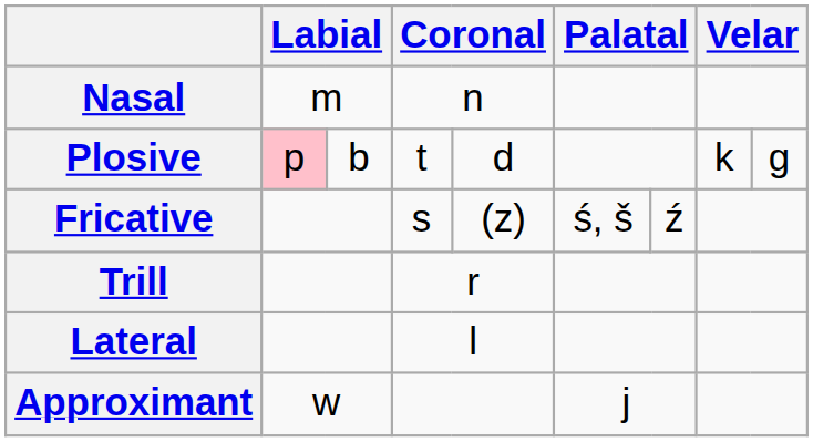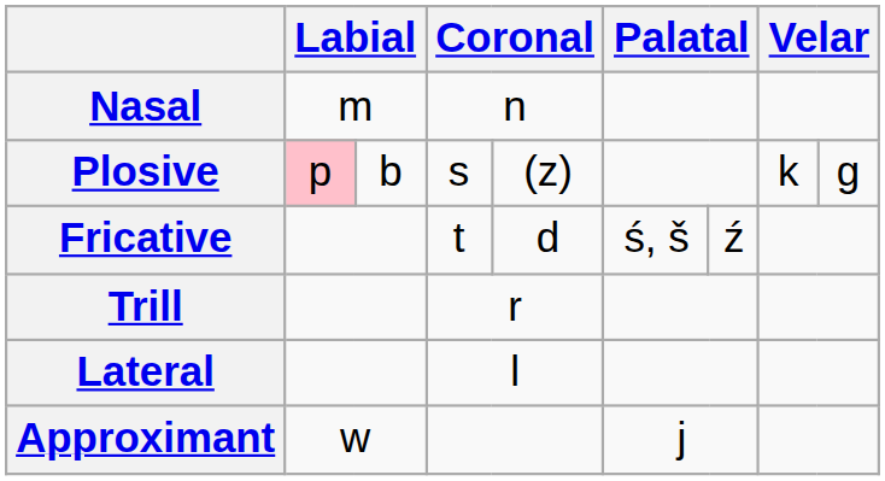 <table class="wikitable" style="text-align:center">
 <tr>
 <th></th>
 <th colspan="2"><a href='#'>Labial</a></th>
 <th colspan="2"><a href='#'>Coronal</a></th>
 <th colspan="2"><a href='#'>Palatal</a></th>
 <th colspan="2"><a href='#'>Velar</a></th>
 </tr>
 <tr>
 <th><a href='#'>Nasal</a></th>
 <td colspan="2">m</td>
 <td colspan="2">n</td>
 <td colspan="2"></td>
 <td colspan="2"></td>
 </tr>
 <tr>
 <th><a href='#'>Plosive</a></th>
 <td style="background: pink;">p</td>
 <td>b</td>
-<td>t</td>
-<td>d</td>
+<td>s</td>
+<td>(z)</td>
 <td colspan="2"></td>
 <td>k</td>
 <td>g</td>
 </tr>
 <tr>
 <th><a href='#'>Fricative</a></th>
 <td colspan="2"></td>
-<td>s</td>
-<td>(z)</td>
+<td>t</td>
+<td>d</td>
 <td>ś, š</td>
 <td>ź</td>
 <td colspan="2"></td>
 </tr>
 <tr>
 <th><a href='#'>Trill</a></th>
 <td colspan="2"></td>
 <td colspan="2">r</td>
 <td colspan="2"></td>
 <td colspan="2"></td>
 </tr>
 <tr>
 <th><a href='#'>Lateral</a></th>
 <td colspan="2"></td>
 <td colspan="2">l</td>
 <td colspan="2"></td>
 <td colspan="2"></td>
 </tr>
 <tr>
 <th><a href='#'>Approximant</a></th>
 <td colspan="2">w</td>
 <td colspan="2"></td>
 <td colspan="2">j</td>
 <td colspan="2"></td>
 </tr>
 </table>
